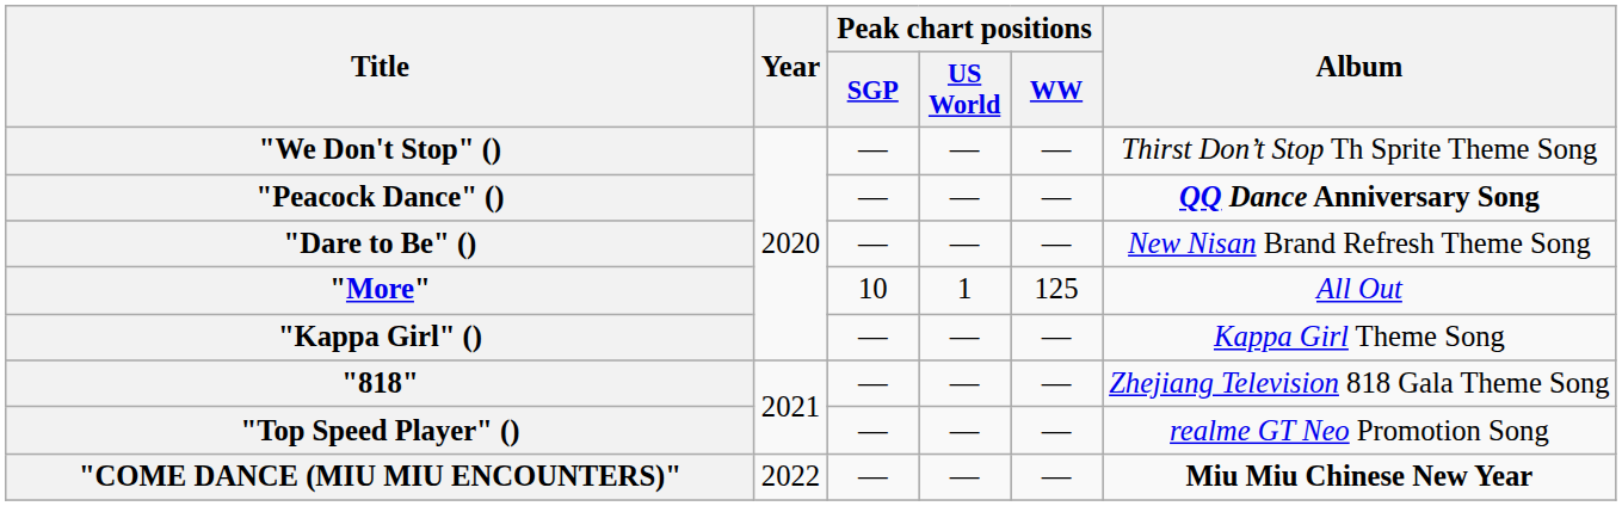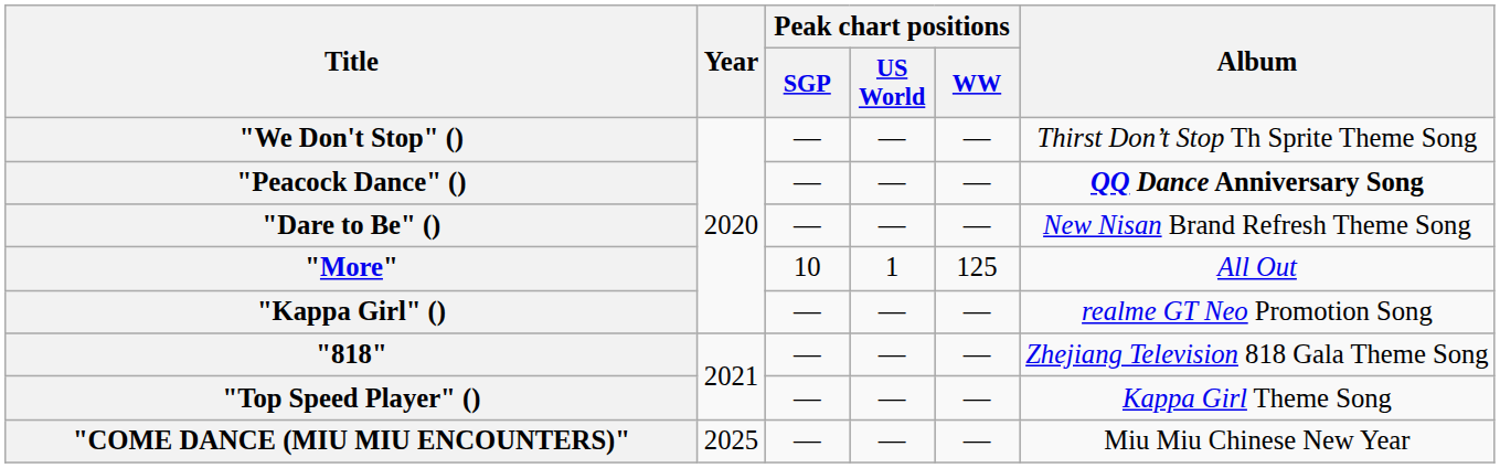 <table class="wikitable plainrowheaders" style="text-align:center;">
 <tr>
 <th rowspan="2" scope="col" style="width:25em;">Title</th>
 <th rowspan="2" scope="col">Year</th>
 <th colspan="3">Peak chart positions</th>
 <th rowspan="2" scope="col">Album</th>
 </tr>
 <tr>
 <th scope="col" style="width:3em;font-size:90%;"><a href='#'>SGP</a><br></th>
 <th scope="col" style="width:3em;font-size:90%;"><a href='#'>US World</a><br></th>
 <th scope="col" style="width:3em;font-size:90%;"><a href='#'>WW</a><br></th>
 </tr>
 <tr>
 <th scope="row">"We Don't Stop" ()</th>
 <td rowspan="5">2020</td>
 <td>—</td>
 <td>—</td>
 <td>—</td>
 <td><em>Thirst Don’t Stop</em> Th Sprite Theme Song</td>
 </tr>
 <tr>
 <th scope="row">"Peacock Dance" ()</th>
 <td>—</td>
 <td>—</td>
 <td>—</td>
 <td><strong><em><a href='#'>QQ</a> Dance</em> Anniversary Song</strong></td>
 </tr>
 <tr>
 <th scope="row">"Dare to Be" ()</th>
 <td>—</td>
 <td>—</td>
 <td>—</td>
 <td><em><a href='#'>New Nisan</a></em> Brand Refresh Theme Song</td>
 </tr>
 <tr>
 <th scope="row">"<a href='#'>More</a>"<br></th>
 <td>10</td>
 <td>1</td>
 <td>125</td>
 <td><em><a href='#'>All Out</a></em></td>
 </tr>
 <tr>
 <th scope="row">"Kappa Girl" ()</th>
 <td>—</td>
 <td>—</td>
 <td>—</td>
-<td><em><a href='#'>Kappa Girl</a></em> Theme Song</td>
+<td><em><a href='#'>realme GT Neo</a></em> Promotion Song</td>
 </tr>
 <tr>
 <th scope="row">"818"</th>
 <td rowspan="2">2021</td>
 <td>—</td>
 <td>—</td>
 <td>—</td>
 <td><em><a href='#'>Zhejiang Television</a></em> 818 Gala Theme Song</td>
 </tr>
 <tr>
 <th scope="row">"Top Speed Player" ()</th>
 <td>—</td>
 <td>—</td>
 <td>—</td>
-<td><em><a href='#'>realme GT Neo</a></em> Promotion Song</td>
+<td><em><a href='#'>Kappa Girl</a></em> Theme Song</td>
 </tr>
 <tr>
 <th scope="row">"COME DANCE (MIU MIU ENCOUNTERS)"</th>
-<td>2022</td>
+<td>2025</td>
 <td>—</td>
 <td>—</td>
 <td>—</td>
-<td><strong>Miu Miu Chinese New Year</strong></td>
+<td>Miu Miu Chinese New Year</td>
 </tr>
 </table>
